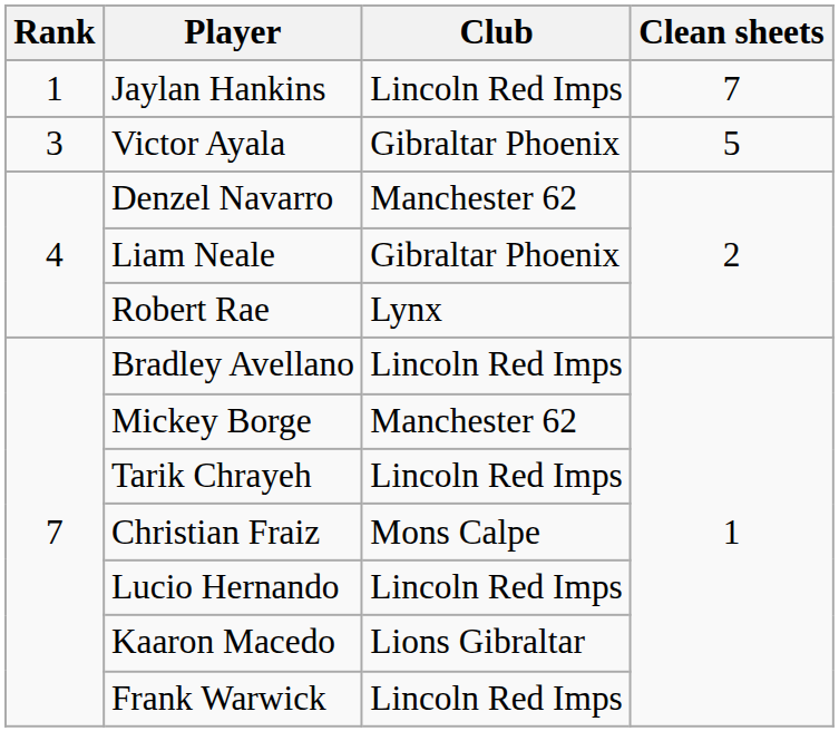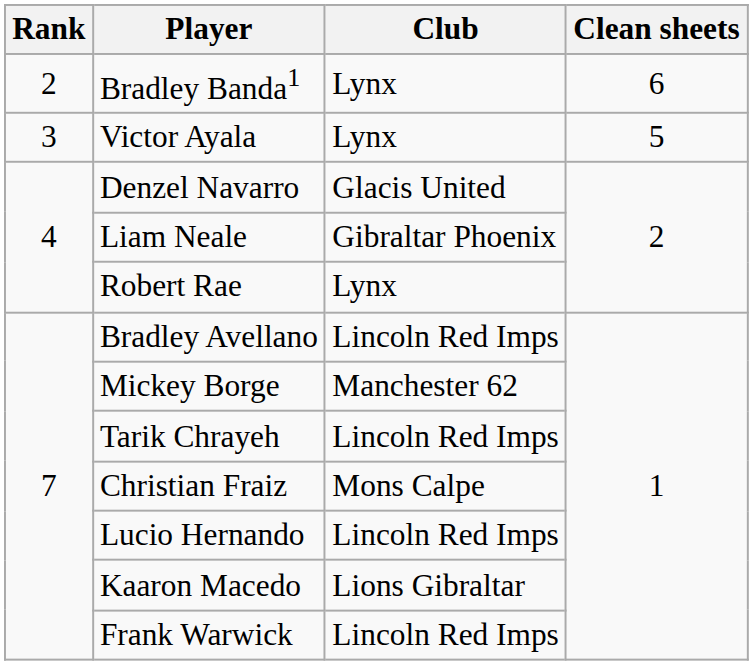 <table class="wikitable" style="text-align:center">
 <tr>
 <th>Rank</th>
 <th>Player</th>
 <th>Club</th>
 <th>Clean sheets</th>
 </tr>
 <tr>
-<td>1</td>
-<td align="left"> Jaylan Hankins</td>
-<td align="left">Lincoln Red Imps</td>
-<td>7</td>
+<td rowspan=1>2</td>
+<td align="left"> Bradley Banda<sup>1</sup></td>
+<td align="left">Lynx</td>
+<td rowspan=1>6</td>
 </tr>
 <tr>
 <td>3</td>
 <td align="left"> Victor Ayala</td>
-<td align="left">Gibraltar Phoenix</td>
+<td align="left">Lynx</td>
 <td>5</td>
 </tr>
 <tr>
 <td rowspan=3>4</td>
 <td align="left"> Denzel Navarro</td>
-<td align="left">Manchester 62</td>
+<td align="left">Glacis United</td>
 <td rowspan=3>2</td>
 </tr>
 <tr>
 <td align="left"> Liam Neale</td>
 <td align="left">Gibraltar Phoenix</td>
 </tr>
 <tr>
 <td align="left"> Robert Rae</td>
 <td align="left">Lynx</td>
 </tr>
 <tr>
 <td rowspan=7>7</td>
 <td align="left"> Bradley Avellano</td>
 <td align="left">Lincoln Red Imps</td>
 <td rowspan=7>1</td>
 </tr>
 <tr>
 <td align="left"> Mickey Borge</td>
 <td align="left">Manchester 62</td>
 </tr>
 <tr>
 <td align="left"> Tarik Chrayeh</td>
 <td align="left">Lincoln Red Imps</td>
 </tr>
 <tr>
 <td align="left"> Christian Fraiz</td>
 <td align="left">Mons Calpe</td>
 </tr>
 <tr>
 <td align="left"> Lucio Hernando</td>
 <td align="left">Lincoln Red Imps</td>
 </tr>
 <tr>
 <td align="left"> Kaaron Macedo</td>
 <td align="left">Lions Gibraltar</td>
 </tr>
 <tr>
 <td align="left"> Frank Warwick</td>
 <td align="left">Lincoln Red Imps</td>
 </tr>
 </table>
